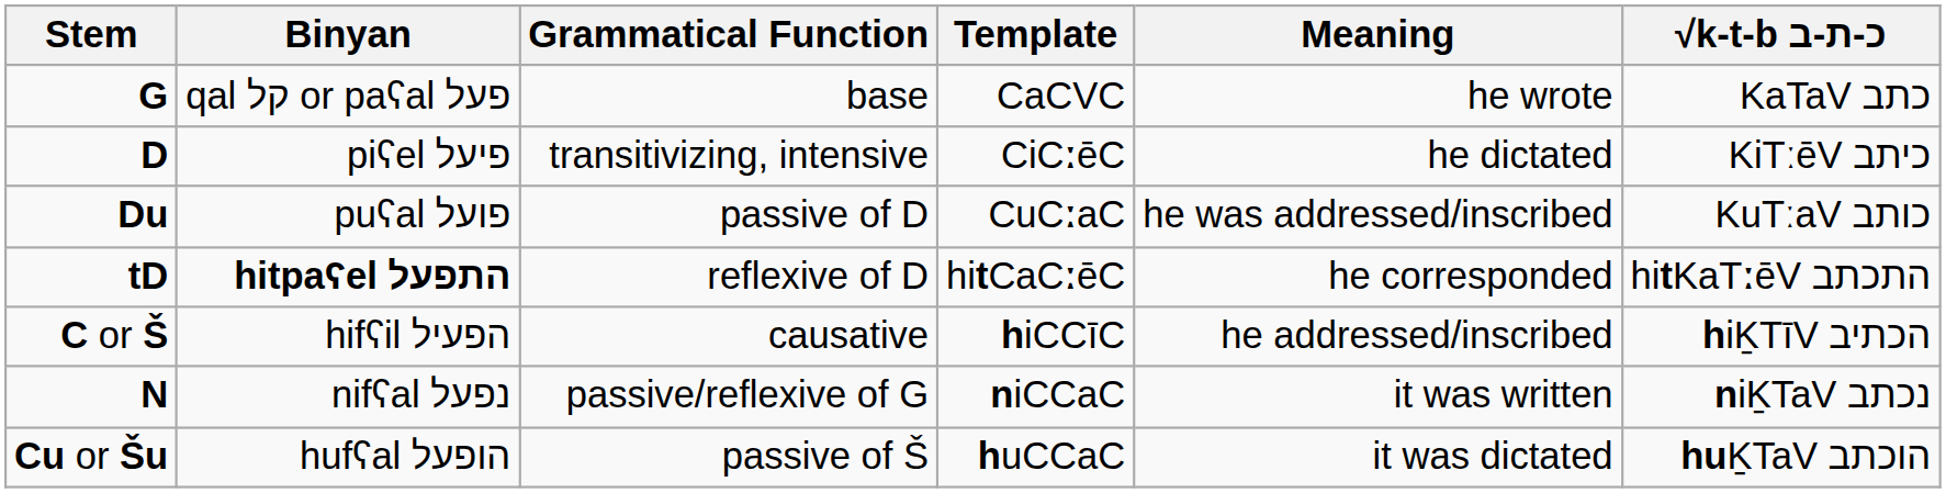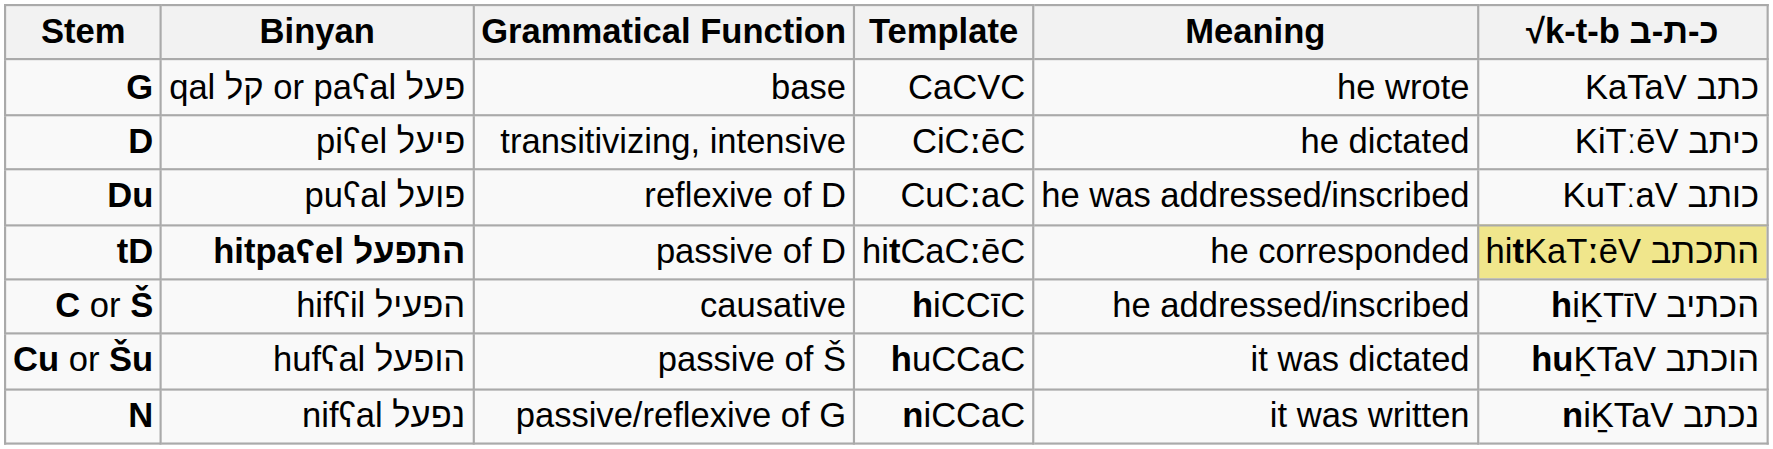 <table class="wikitable">
 <tr>
 <th>Stem</th>
 <th>Binyan</th>
 <th>Grammatical Function</th>
 <th>Template</th>
 <th>Meaning</th>
 <th>√k-t-b כ-ת-ב</th>
 </tr>
 <tr align="right">
 <td><strong>G</strong></td>
 <td>qal קל or paʕal פעל</td>
 <td>base</td>
 <td>CaCVC</td>
 <td>he wrote</td>
 <td>KaTaV כתב</td>
 </tr>
 <tr align="right">
 <td><strong>D</strong></td>
 <td>piʕel פיעל</td>
 <td>transitivizing, intensive</td>
 <td>CiC<strong>ː</strong>ēC</td>
 <td>he dictated</td>
 <td>KiTːēV כיתב</td>
 </tr>
 <tr align="right">
 <td><strong>Du</strong></td>
 <td>puʕal פועל</td>
-<td>passive of D</td>
+<td>reflexive of D</td>
 <td>CuC<strong>ː</strong>aC</td>
 <td>he was addressed/inscribed</td>
 <td>KuTːaV כותב</td>
 </tr>
 <tr align="right">
 <td><strong>tD</strong></td>
 <td><strong>hitpaʕel התפעל</strong></td>
-<td>reflexive of D</td>
+<td>passive of D</td>
 <td>hi<strong>t</strong>CaC<strong>ː</strong>ēC</td>
 <td>he corresponded</td>
-<td>hi<strong>t</strong>KaT<strong>ː</strong>ēV התכתב</td>
+<td style="background: khaki;">hi<strong>t</strong>KaT<strong>ː</strong>ēV התכתב</td>
 </tr>
 <tr align="right">
 <td><strong>C</strong> or <strong>Š</strong></td>
 <td>hifʕil הפעיל</td>
 <td>causative</td>
 <td><strong>h</strong>iCCīC</td>
 <td>he addressed/inscribed</td>
 <td><strong>h</strong>iḴTīV הכתיב</td>
 </tr>
 <tr align="right">
+<td><strong>Cu</strong> or <strong>Šu</strong></td>
+<td>hufʕal הופעל</td>
+<td>passive of Š</td>
+<td><strong>h</strong>uCCaC</td>
+<td>it was dictated</td>
+<td><strong>hu</strong>ḴTaV הוכתב</td>
+</tr>
+<tr align="right">
 <td><strong>N</strong></td>
 <td>nifʕal נפעל</td>
 <td>passive/reflexive of G</td>
 <td><strong>n</strong>iCCaC</td>
 <td>it was written</td>
 <td><strong>n</strong>iḴTaV נכתב</td>
 </tr>
-<tr align="right">
-<td><strong>Cu</strong> or <strong>Šu</strong></td>
-<td>hufʕal הופעל</td>
-<td>passive of Š</td>
-<td><strong>h</strong>uCCaC</td>
-<td>it was dictated</td>
-<td><strong>hu</strong>ḴTaV הוכתב</td>
-</tr>
 </table>
